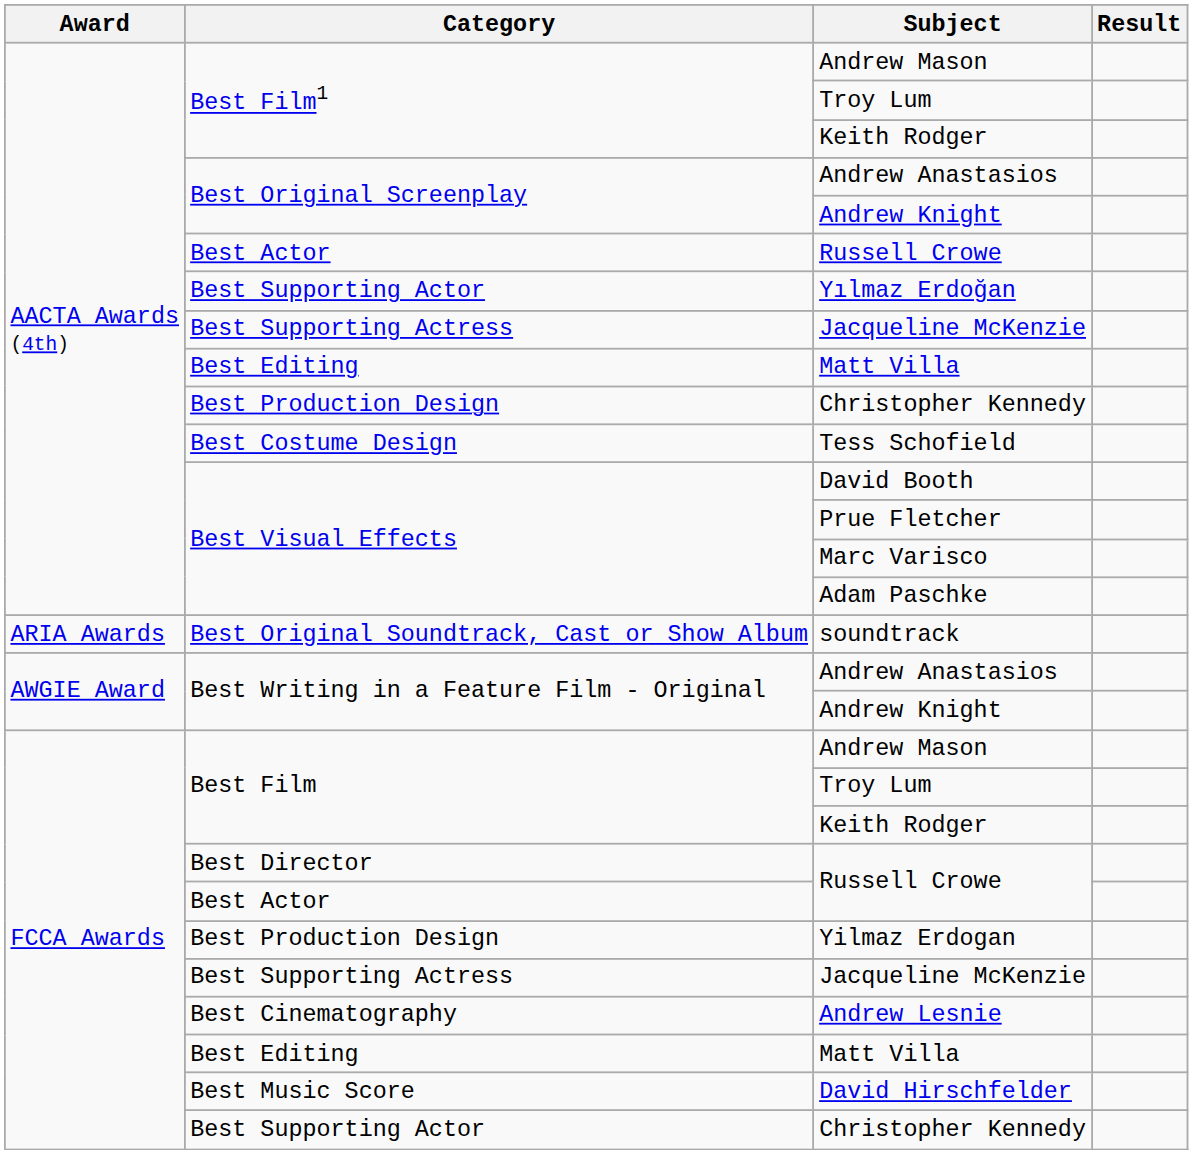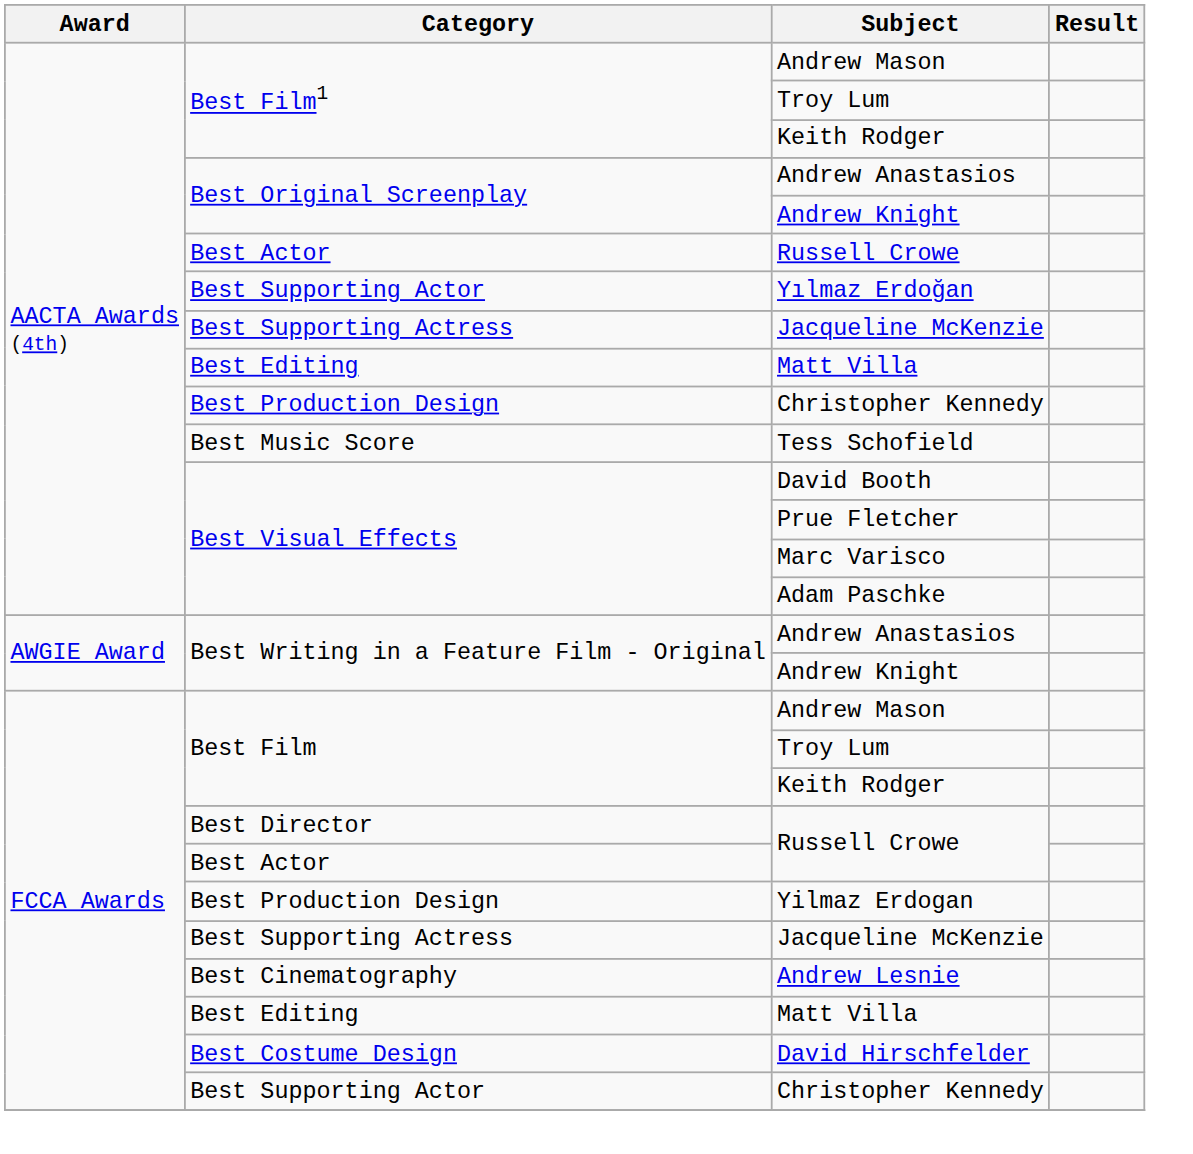 <table class="wikitable">
 <tr>
 <th>Award</th>
 <th>Category</th>
 <th>Subject</th>
 <th>Result</th>
 </tr>
 <tr>
 <td rowspan=15><a href='#'>AACTA Awards</a><br><small>(<a href='#'>4th</a>)</small></td>
 <td rowspan=3><a href='#'>Best Film</a><sup>1</sup></td>
 <td>Andrew Mason</td>
 <td></td>
 </tr>
 <tr>
 <td>Troy Lum</td>
 <td></td>
 </tr>
 <tr>
 <td>Keith Rodger</td>
 <td></td>
 </tr>
 <tr>
 <td rowspan=2><a href='#'>Best Original Screenplay</a></td>
 <td>Andrew Anastasios</td>
 <td></td>
 </tr>
 <tr>
 <td><a href='#'>Andrew Knight</a></td>
 <td></td>
 </tr>
 <tr>
 <td><a href='#'>Best Actor</a></td>
 <td><a href='#'>Russell Crowe</a></td>
 <td></td>
 </tr>
 <tr>
 <td><a href='#'>Best Supporting Actor</a></td>
 <td><a href='#'>Yılmaz Erdoğan</a></td>
 <td></td>
 </tr>
 <tr>
 <td><a href='#'>Best Supporting Actress</a></td>
 <td><a href='#'>Jacqueline McKenzie</a></td>
 <td></td>
 </tr>
 <tr>
 <td><a href='#'>Best Editing</a></td>
 <td><a href='#'>Matt Villa</a></td>
 <td></td>
 </tr>
 <tr>
 <td><a href='#'>Best Production Design</a></td>
 <td>Christopher Kennedy</td>
 <td></td>
 </tr>
 <tr>
-<td><a href='#'>Best Costume Design</a></td>
+<td>Best Music Score</td>
 <td>Tess Schofield</td>
 <td></td>
 </tr>
 <tr>
 <td rowspan=4><a href='#'>Best Visual Effects</a></td>
 <td>David Booth</td>
 <td></td>
 </tr>
 <tr>
 <td>Prue Fletcher</td>
 <td></td>
 </tr>
 <tr>
 <td>Marc Varisco</td>
 <td></td>
 </tr>
 <tr>
 <td>Adam Paschke</td>
-<td></td>
-</tr>
-<tr>
-<td><a href='#'>ARIA Awards</a></td>
-<td><a href='#'>Best Original Soundtrack, Cast or Show Album</a></td>
-<td>soundtrack</td>
 <td></td>
 </tr>
 <tr>
 <td rowspan=2><a href='#'>AWGIE Award</a></td>
 <td rowspan=2>Best Writing in a Feature Film - Original</td>
 <td>Andrew Anastasios</td>
 <td></td>
 </tr>
 <tr>
 <td>Andrew Knight</td>
 <td></td>
 </tr>
 <tr>
 <td rowspan=11><a href='#'>FCCA Awards</a></td>
 <td rowspan=3>Best Film</td>
 <td>Andrew Mason</td>
 <td></td>
 </tr>
 <tr>
 <td>Troy Lum</td>
 <td></td>
 </tr>
 <tr>
 <td>Keith Rodger</td>
 <td></td>
 </tr>
 <tr>
 <td>Best Director</td>
 <td rowspan=2>Russell Crowe</td>
 <td></td>
 </tr>
 <tr>
 <td>Best Actor</td>
 <td></td>
 </tr>
 <tr>
 <td>Best Production Design</td>
 <td>Yilmaz Erdogan</td>
 <td></td>
 </tr>
 <tr>
 <td>Best Supporting Actress</td>
 <td>Jacqueline McKenzie</td>
 <td></td>
 </tr>
 <tr>
 <td>Best Cinematography</td>
 <td><a href='#'>Andrew Lesnie</a></td>
 <td></td>
 </tr>
 <tr>
 <td>Best Editing</td>
 <td>Matt Villa</td>
 <td></td>
 </tr>
 <tr>
-<td>Best Music Score</td>
+<td><a href='#'>Best Costume Design</a></td>
 <td><a href='#'>David Hirschfelder</a></td>
 <td></td>
 </tr>
 <tr>
 <td>Best Supporting Actor</td>
 <td>Christopher Kennedy</td>
 <td></td>
 </tr>
 <tr>
 </tr>
 </table>
